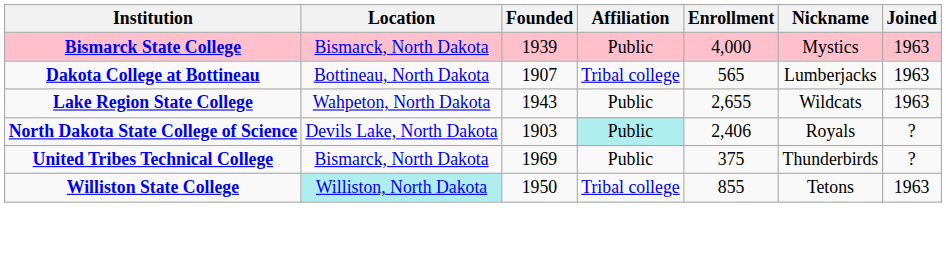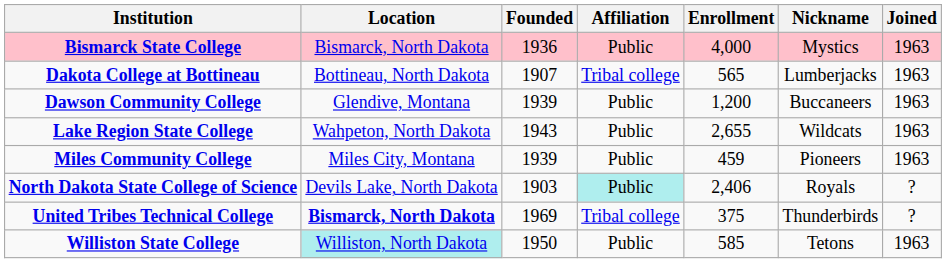 <table class="wikitable sortable" style="text-align:center;">
 <tr>
 <th>Institution</th>
 <th>Location</th>
 <th>Founded</th>
 <th>Affiliation</th>
 <th>Enrollment</th>
 <th>Nickname</th>
 <th>Joined</th>
 </tr>
 <tr bgcolor=pink>
 <td><strong><a href='#'>Bismarck State College</a></strong></td>
 <td><a href='#'>Bismarck, North Dakota</a></td>
-<td>1939</td>
+<td>1936</td>
 <td>Public</td>
 <td>4,000</td>
 <td>Mystics</td>
 <td>1963</td>
 </tr>
 <tr>
 <td><strong><a href='#'>Dakota College at Bottineau</a></strong></td>
 <td><a href='#'>Bottineau, North Dakota</a></td>
 <td>1907</td>
 <td><a href='#'>Tribal college</a></td>
 <td>565</td>
 <td>Lumberjacks</td>
 <td>1963</td>
 </tr>
 <tr>
+<td><strong><a href='#'>Dawson Community College</a></strong></td>
+<td><a href='#'>Glendive, Montana</a></td>
+<td>1939</td>
+<td>Public</td>
+<td>1,200</td>
+<td>Buccaneers</td>
+<td>1963</td>
+</tr>
+<tr>
 <td><strong><a href='#'>Lake Region State College</a></strong></td>
 <td><a href='#'>Wahpeton, North Dakota</a></td>
 <td>1943</td>
 <td>Public</td>
 <td>2,655</td>
 <td>Wildcats</td>
+<td>1963</td>
+</tr>
+<tr>
+<td><strong><a href='#'>Miles Community College</a></strong></td>
+<td><a href='#'>Miles City, Montana</a></td>
+<td>1939</td>
+<td>Public</td>
+<td>459</td>
+<td>Pioneers</td>
 <td>1963</td>
 </tr>
 <tr>
 <td><strong><a href='#'>North Dakota State College of Science</a></strong></td>
 <td><a href='#'>Devils Lake, North Dakota</a></td>
 <td>1903</td>
 <td style="background: paleturquoise;">Public</td>
 <td>2,406</td>
 <td>Royals</td>
 <td>?</td>
 </tr>
 <tr>
 <td><strong><a href='#'>United Tribes Technical College</a></strong></td>
-<td><a href='#'>Bismarck, North Dakota</a></td>
+<td><strong><a href='#'>Bismarck, North Dakota</a></strong></td>
 <td>1969</td>
-<td>Public</td>
+<td><a href='#'>Tribal college</a></td>
 <td>375</td>
 <td>Thunderbirds</td>
 <td>?</td>
 </tr>
 <tr>
 <td><strong><a href='#'>Williston State College</a></strong></td>
 <td style="background: paleturquoise;"><a href='#'>Williston, North Dakota</a></td>
 <td>1950</td>
-<td><a href='#'>Tribal college</a></td>
-<td>855</td>
+<td>Public</td>
+<td>585</td>
 <td>Tetons</td>
 <td>1963</td>
 </tr>
 </table>
